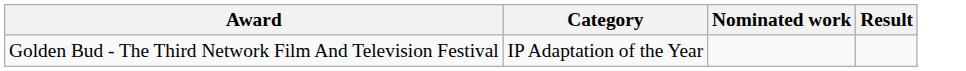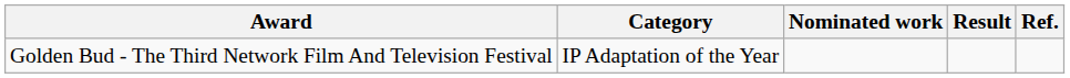 <table class="wikitable">
 <tr>
 <th>Award</th>
 <th>Category</th>
 <th>Nominated work</th>
 <th>Result</th>
+<th>Ref.</th>
 </tr>
 <tr>
 <td>Golden Bud - The Third Network Film And Television Festival</td>
 <td>IP Adaptation of the Year</td>
 <td></td>
 <td></td>
+<td></td>
 </tr>
 </table>
